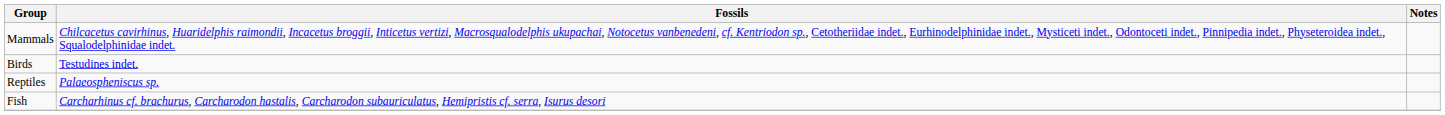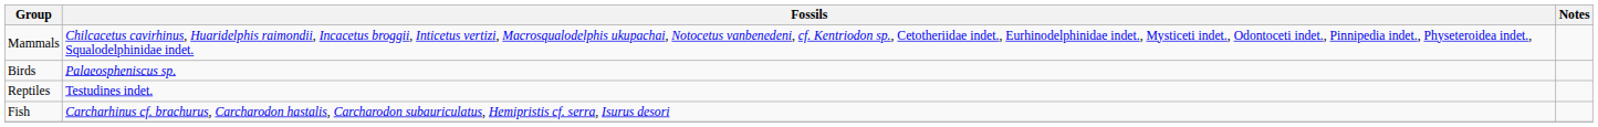 <table class="wikitable sortable">
 <tr>
 <th>Group</th>
 <th>Fossils</th>
 <th>Notes</th>
 </tr>
 <tr>
 <td>Mammals</td>
 <td><em><a href='#'>Chilcacetus cavirhinus</a></em>, <em><a href='#'>Huaridelphis raimondii</a></em>, <em><a href='#'>Incacetus broggii</a></em>, <em><a href='#'>Inticetus vertizi</a></em>, <em><a href='#'>Macrosqualodelphis ukupachai</a></em>, <em><a href='#'>Notocetus vanbenedeni</a></em>, <em><a href='#'>cf. Kentriodon sp.</a></em>, <a href='#'>Cetotheriidae indet.</a>, <a href='#'>Eurhinodelphinidae indet.</a>, <a href='#'>Mysticeti indet.</a>, <a href='#'>Odontoceti indet.</a>, <a href='#'>Pinnipedia indet.</a>, <a href='#'>Physeteroidea indet.</a>, <a href='#'>Squalodelphinidae indet.</a></td>
 <td></td>
 </tr>
 <tr>
 <td>Birds</td>
-<td><a href='#'>Testudines indet.</a></td>
+<td><em><a href='#'>Palaeospheniscus sp.</a></em></td>
 <td></td>
 </tr>
 <tr>
 <td>Reptiles</td>
-<td><em><a href='#'>Palaeospheniscus sp.</a></em></td>
+<td><a href='#'>Testudines indet.</a></td>
 <td></td>
 </tr>
 <tr>
 <td>Fish</td>
 <td><em><a href='#'>Carcharhinus cf. brachurus</a></em>, <em><a href='#'>Carcharodon hastalis</a></em>, <em><a href='#'>Carcharodon subauriculatus</a></em>, <em><a href='#'>Hemipristis cf. serra</a></em>, <em><a href='#'>Isurus desori</a></em></td>
 <td></td>
 </tr>
 <tr>
 </tr>
 </table>
